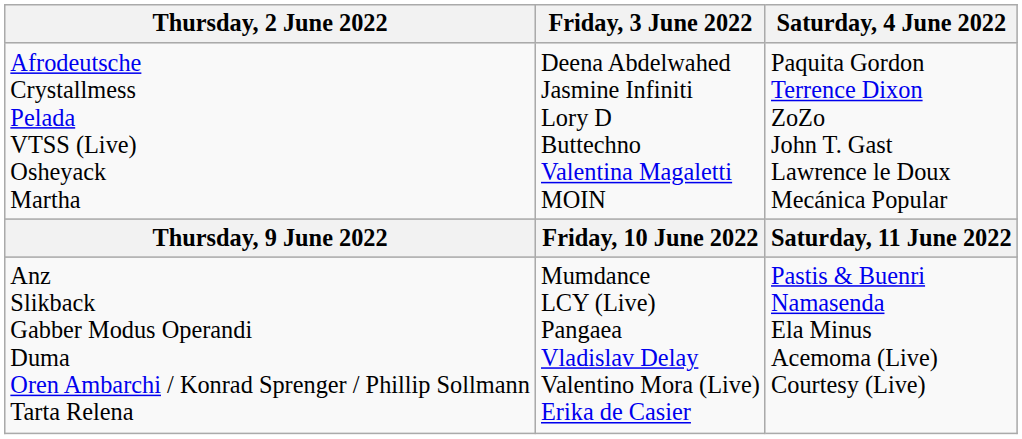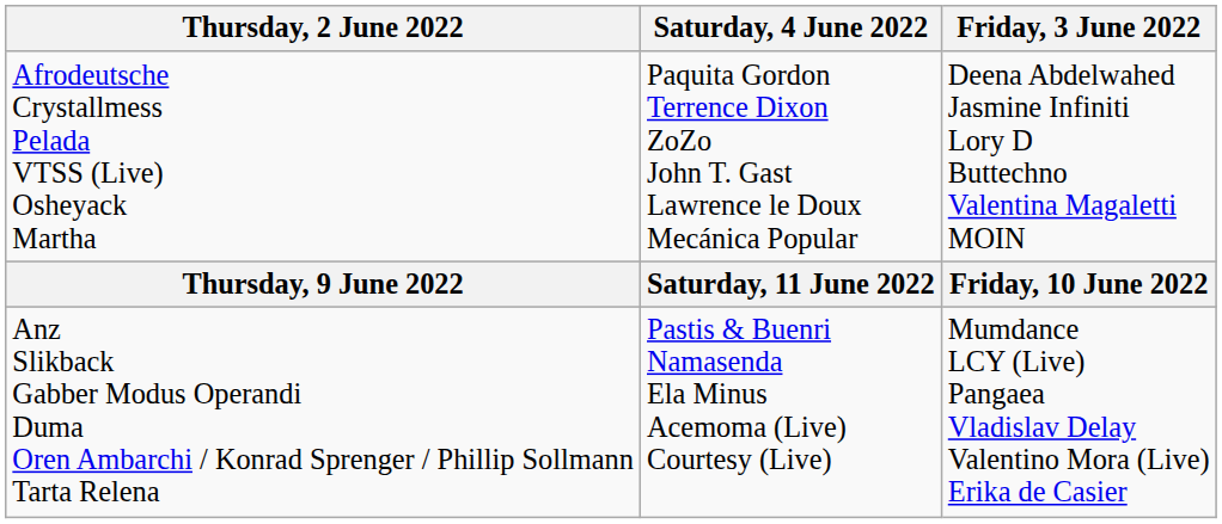 <table class="wikitable">
 <tr>
 <th>Thursday, 2 June 2022</th>
+<th>Saturday, 4 June 2022</th>
 <th>Friday, 3 June 2022</th>
-<th>Saturday, 4 June 2022</th>
 </tr>
 <tr valign="top">
 <td><a href='#'>Afrodeutsche</a><br>Crystallmess<br><a href='#'>Pelada</a><br>VTSS (Live)<br>Osheyack<br>Martha</td>
+<td>Paquita Gordon<br><a href='#'>Terrence Dixon</a><br>ZoZo<br>John T. Gast<br>Lawrence le Doux<br>Mecánica Popular</td>
 <td>Deena Abdelwahed<br>Jasmine Infiniti<br>Lory D<br>Buttechno<br><a href='#'>Valentina Magaletti</a><br>MOIN</td>
-<td>Paquita Gordon<br><a href='#'>Terrence Dixon</a><br>ZoZo<br>John T. Gast<br>Lawrence le Doux<br>Mecánica Popular</td>
 </tr>
 <tr>
 <th>Thursday, 9 June 2022</th>
+<th>Saturday, 11 June 2022</th>
 <th>Friday, 10 June 2022</th>
-<th>Saturday, 11 June 2022</th>
 </tr>
 <tr valign="top">
 <td>Anz<br>Slikback<br>Gabber Modus Operandi<br>Duma<br><a href='#'>Oren Ambarchi</a> / Konrad Sprenger / Phillip Sollmann<br>Tarta Relena</td>
+<td><a href='#'>Pastis & Buenri</a><br><a href='#'>Namasenda</a><br>Ela Minus<br>Acemoma (Live)<br>Courtesy (Live)</td>
 <td>Mumdance<br>LCY (Live)<br>Pangaea<br><a href='#'>Vladislav Delay</a><br>Valentino Mora (Live)<br><a href='#'>Erika de Casier</a></td>
-<td><a href='#'>Pastis & Buenri</a><br><a href='#'>Namasenda</a><br>Ela Minus<br>Acemoma (Live)<br>Courtesy (Live)</td>
 </tr>
 </table>
